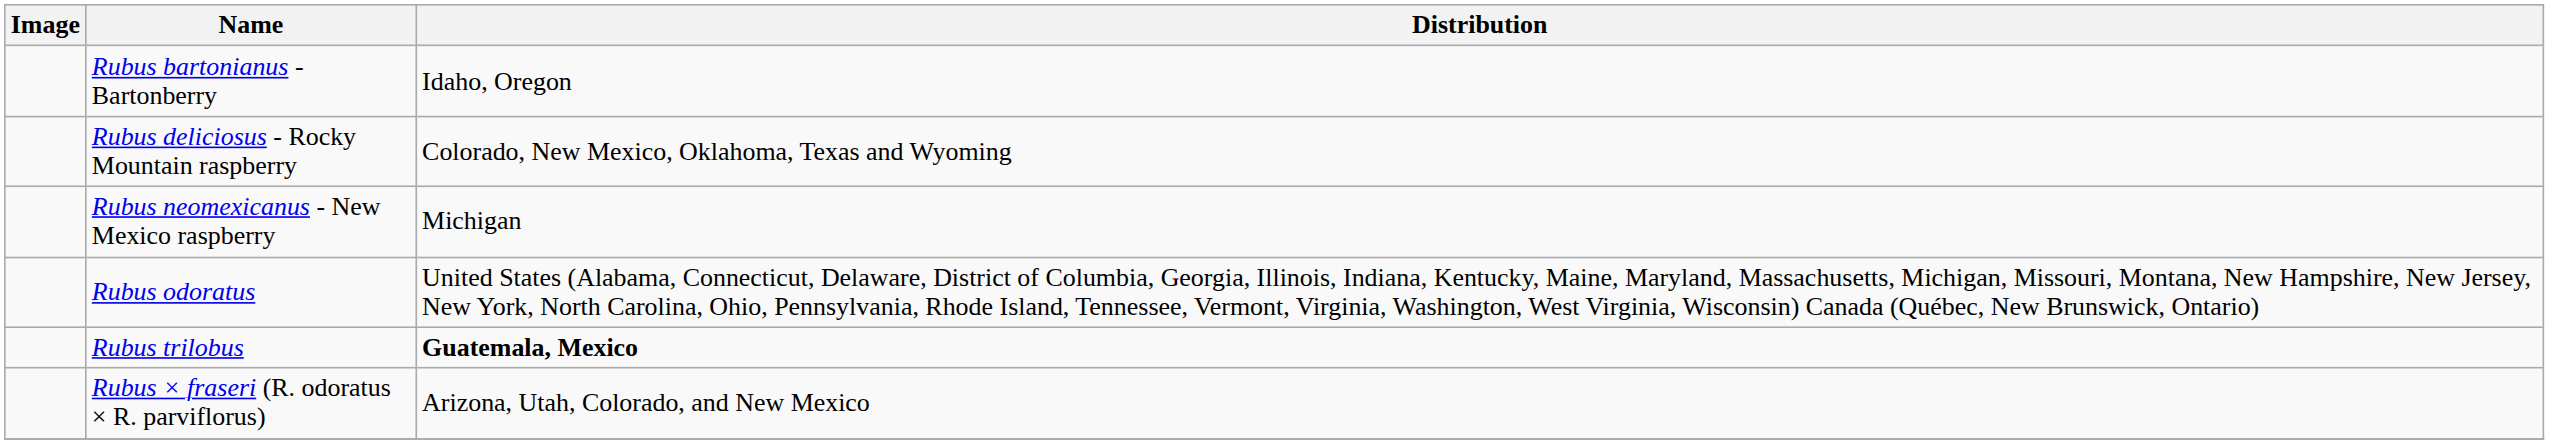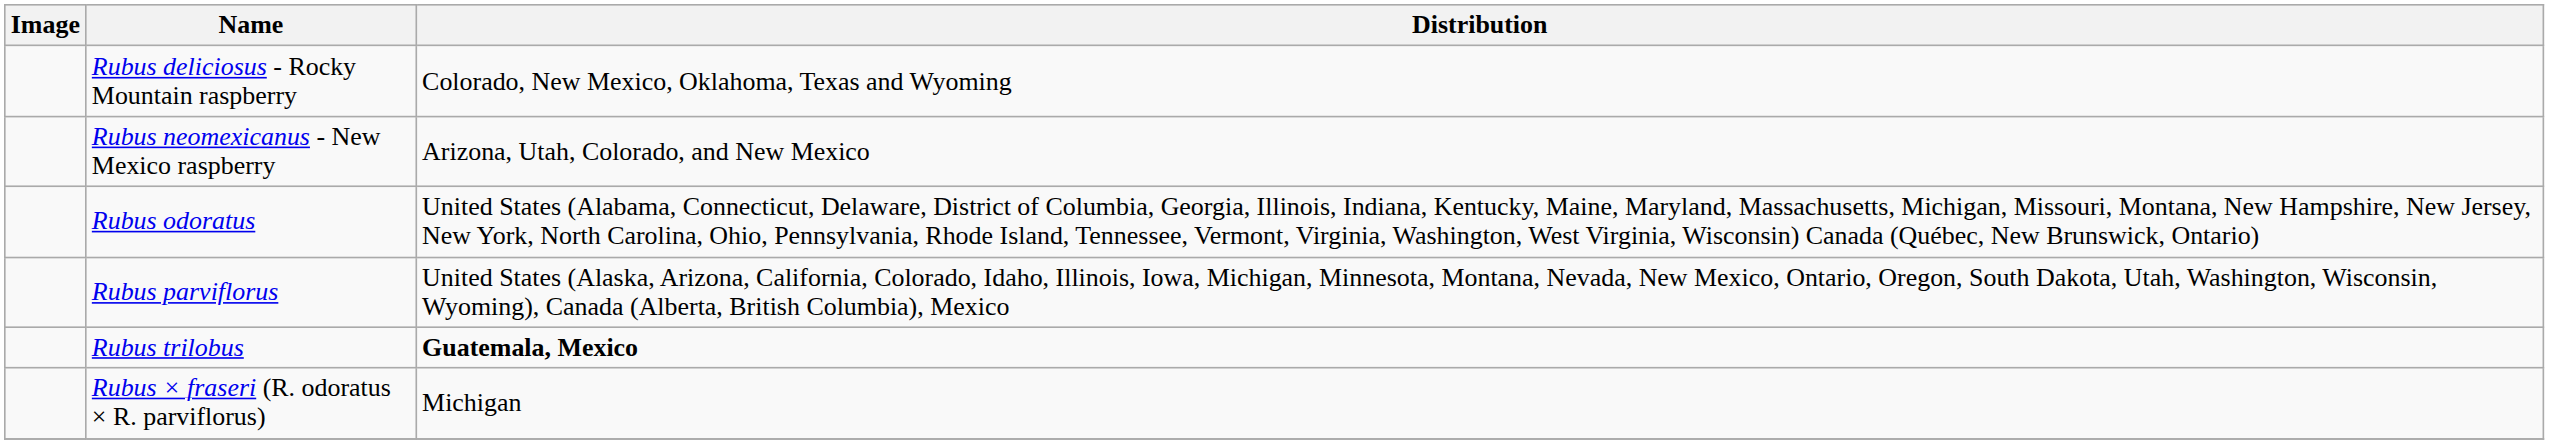 <table class="wikitable collapsible">
 <tr>
 <th>Image</th>
 <th>Name</th>
 <th>Distribution</th>
-</tr>
-<tr>
-<td></td>
-<td><em><a href='#'>Rubus bartonianus</a></em>  - Bartonberry</td>
-<td>Idaho, Oregon</td>
 </tr>
 <tr>
 <td></td>
 <td><em><a href='#'>Rubus deliciosus</a></em>  - Rocky Mountain raspberry</td>
 <td>Colorado, New Mexico, Oklahoma, Texas and Wyoming</td>
 </tr>
 <tr>
 <td></td>
 <td><em><a href='#'>Rubus neomexicanus</a></em>  -  New Mexico raspberry</td>
-<td>Michigan</td>
+<td>Arizona, Utah, Colorado, and New Mexico</td>
 </tr>
 <tr>
 <td></td>
 <td><em><a href='#'>Rubus odoratus</a></em> </td>
 <td>United States (Alabama, Connecticut, Delaware, District of Columbia, Georgia, Illinois, Indiana, Kentucky, Maine, Maryland, Massachusetts, Michigan, Missouri, Montana,  New Hampshire, New Jersey, New York, North Carolina, Ohio, Pennsylvania,  Rhode Island, Tennessee, Vermont, Virginia, Washington, West Virginia, Wisconsin) Canada (Québec, New Brunswick, Ontario)</td>
+</tr>
+<tr>
+<td></td>
+<td><em><a href='#'>Rubus parviflorus</a></em> </td>
+<td>United States (Alaska,  Arizona, California, Colorado, Idaho, Illinois, Iowa, Michigan, Minnesota, Montana, Nevada, New Mexico, Ontario, Oregon, South Dakota, Utah, Washington, Wisconsin, Wyoming), Canada (Alberta, British Columbia), Mexico</td>
 </tr>
 <tr>
 <td></td>
 <td><em><a href='#'>Rubus trilobus</a></em> </td>
 <td><strong>Guatemala, Mexico</strong></td>
 </tr>
 <tr>
 <td></td>
 <td><em><a href='#'>Rubus × fraseri</a></em>  (R. odoratus × R. parviflorus)</td>
-<td>Arizona, Utah, Colorado, and New Mexico</td>
+<td>Michigan</td>
 </tr>
 <tr>
 </tr>
 </table>
